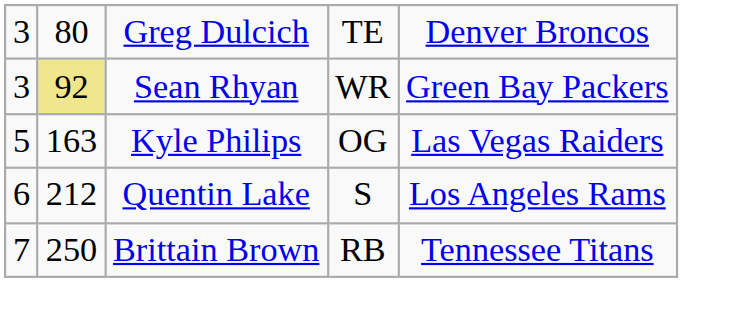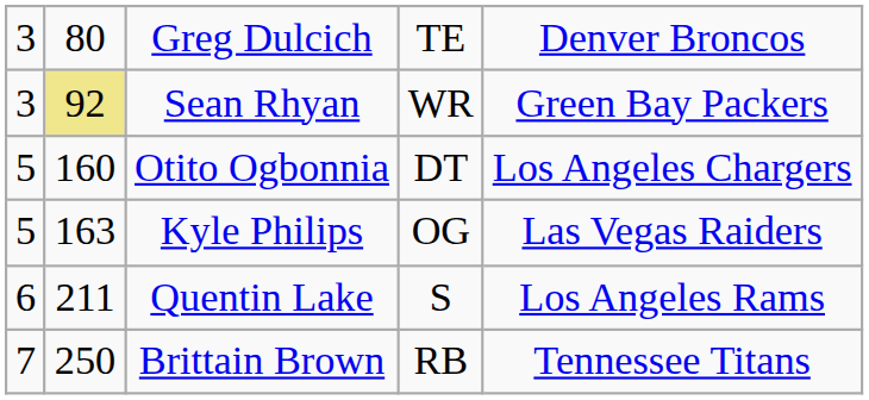 <table class="wikitable" style="text-align:center">
 <tr>
 <td>3</td>
 <td>80</td>
 <td><a href='#'>Greg Dulcich</a></td>
 <td>TE</td>
 <td><a href='#'>Denver Broncos</a></td>
 </tr>
 <tr>
 <td>3</td>
 <td style="background: khaki;">92</td>
 <td><a href='#'>Sean Rhyan</a></td>
 <td>WR</td>
 <td><a href='#'>Green Bay Packers</a></td>
 </tr>
 <tr>
 <td>5</td>
+<td>160</td>
+<td><a href='#'>Otito Ogbonnia</a></td>
+<td>DT</td>
+<td><a href='#'>Los Angeles Chargers</a></td>
+</tr>
+<tr>
+<td>5</td>
 <td>163</td>
 <td><a href='#'>Kyle Philips</a></td>
 <td>OG</td>
 <td><a href='#'>Las Vegas Raiders</a></td>
 </tr>
 <tr>
 <td>6</td>
-<td>212</td>
+<td>211</td>
 <td><a href='#'>Quentin Lake</a></td>
 <td>S</td>
 <td><a href='#'>Los Angeles Rams</a></td>
 </tr>
 <tr>
 <td>7</td>
 <td>250</td>
 <td><a href='#'>Brittain Brown</a></td>
 <td>RB</td>
 <td><a href='#'>Tennessee Titans</a></td>
 </tr>
 </table>
